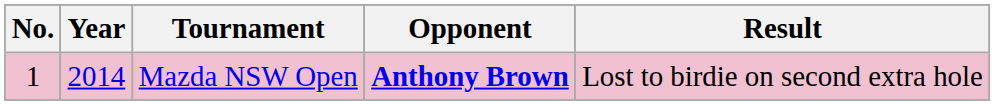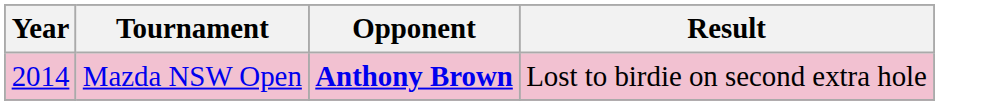 <table class="wikitable" style="font-size:95%;">
 <tr>
-<th>No.</th>
 <th>Year</th>
 <th>Tournament</th>
 <th>Opponent</th>
 <th>Result</th>
 </tr>
 <tr style="background:#F2C1D1;">
-<td align=center>1</td>
 <td><a href='#'>2014</a></td>
 <td><a href='#'>Mazda NSW Open</a></td>
 <td><strong> <a href='#'>Anthony Brown</a></strong></td>
 <td>Lost to birdie on second extra hole</td>
 </tr>
 </table>
